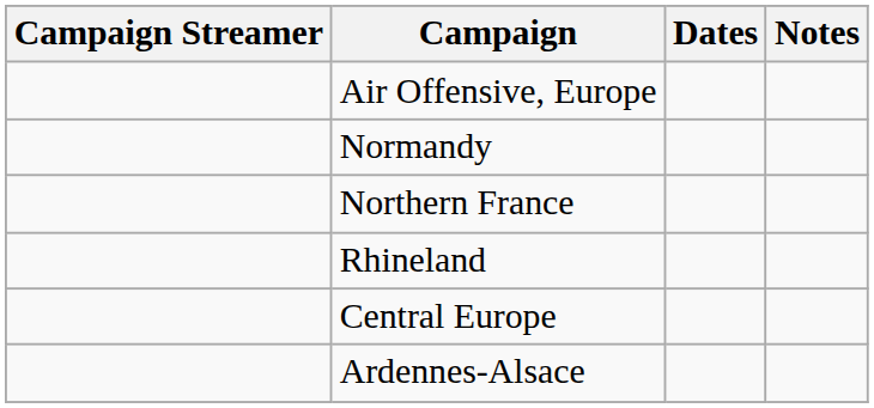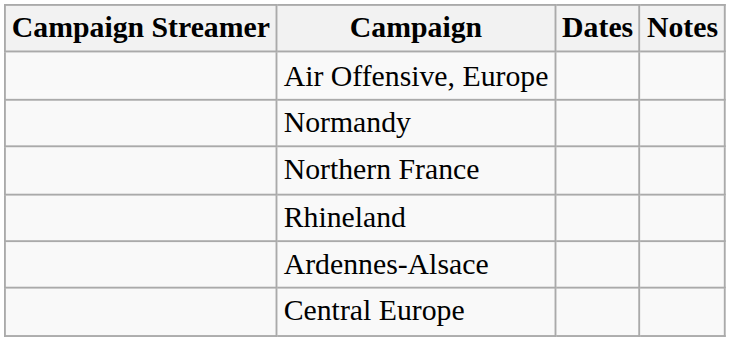 <table class="wikitable">
 <tr style="background:#efefef;">
 <th>Campaign Streamer</th>
 <th>Campaign</th>
 <th>Dates</th>
 <th>Notes</th>
 </tr>
 <tr>
 <td></td>
 <td>Air Offensive, Europe</td>
 <td></td>
 <td></td>
 </tr>
 <tr>
 <td></td>
 <td>Normandy</td>
 <td></td>
 <td></td>
 </tr>
 <tr>
 <td></td>
 <td>Northern France</td>
 <td></td>
 <td></td>
 </tr>
 <tr>
 <td></td>
 <td>Rhineland</td>
 <td></td>
 <td></td>
 </tr>
 <tr>
 <td></td>
-<td>Central Europe</td>
+<td>Ardennes-Alsace</td>
 <td></td>
 <td></td>
 </tr>
 <tr>
 <td></td>
-<td>Ardennes-Alsace</td>
+<td>Central Europe</td>
 <td></td>
 <td></td>
 </tr>
 </table>
